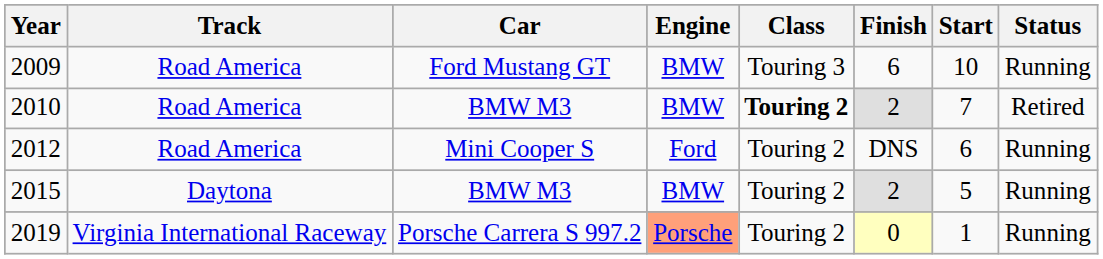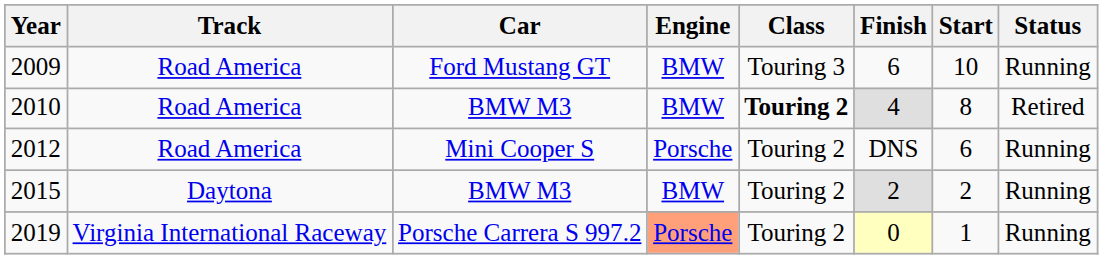 <table class="wikitable" style="text-align:center; font-size:90%">
 <tr>
 <th>Year</th>
 <th>Track</th>
 <th>Car</th>
 <th>Engine</th>
 <th>Class</th>
 <th>Finish</th>
 <th>Start</th>
 <th>Status</th>
 </tr>
 <tr>
 <td>2009</td>
 <td><a href='#'>Road America</a></td>
 <td><a href='#'>Ford Mustang GT</a></td>
 <td><a href='#'>BMW</a></td>
 <td>Touring 3</td>
 <td>6</td>
 <td>10</td>
 <td>Running</td>
 </tr>
 <tr>
 <td>2010</td>
 <td><a href='#'>Road America</a></td>
 <td><a href='#'>BMW M3</a></td>
 <td><a href='#'>BMW</a></td>
 <td><strong>Touring 2</strong></td>
-<td style="background:#DFDFDF;">2</td>
-<td>7</td>
+<td style="background:#DFDFDF;">4</td>
+<td>8</td>
 <td>Retired</td>
 </tr>
 <tr>
 <td>2012</td>
 <td><a href='#'>Road America</a></td>
 <td><a href='#'>Mini Cooper S</a></td>
-<td><a href='#'>Ford</a></td>
+<td><a href='#'>Porsche</a></td>
 <td>Touring 2</td>
 <td>DNS</td>
 <td>6</td>
 <td>Running</td>
 </tr>
 <tr>
 <td>2015</td>
 <td><a href='#'>Daytona</a></td>
 <td><a href='#'>BMW M3</a></td>
 <td><a href='#'>BMW</a></td>
 <td>Touring 2</td>
 <td style="background:#DFDFDF;">2</td>
-<td>5</td>
+<td>2</td>
 <td>Running</td>
 </tr>
 <tr>
 <td>2019</td>
 <td><a href='#'>Virginia International Raceway</a></td>
 <td><a href='#'>Porsche Carrera S 997.2</a></td>
 <td style="background: lightsalmon;"><a href='#'>Porsche</a></td>
 <td>Touring 2</td>
 <td style="background:#FFFFBF;">0</td>
 <td>1</td>
 <td>Running</td>
 </tr>
 </table>
